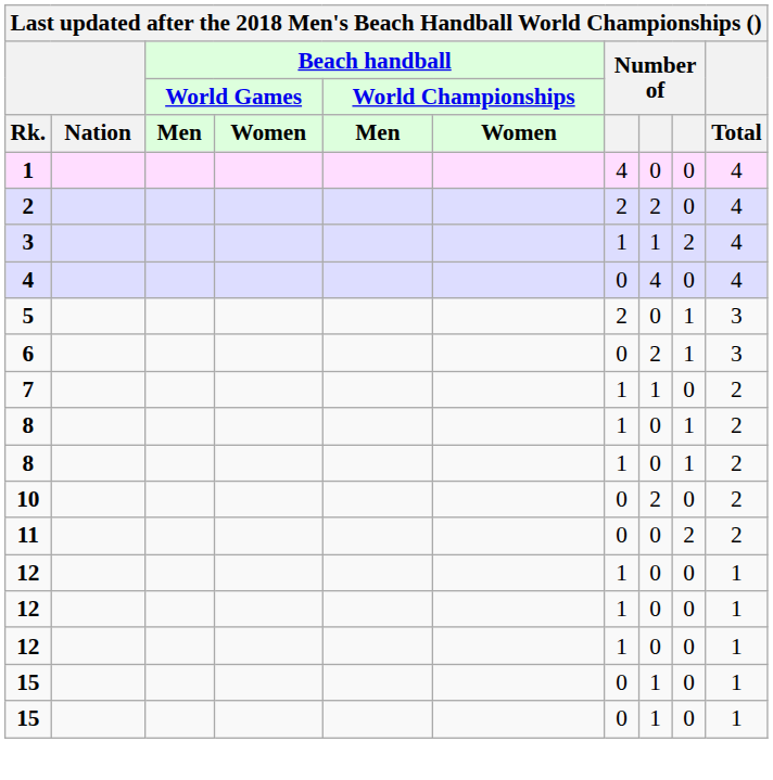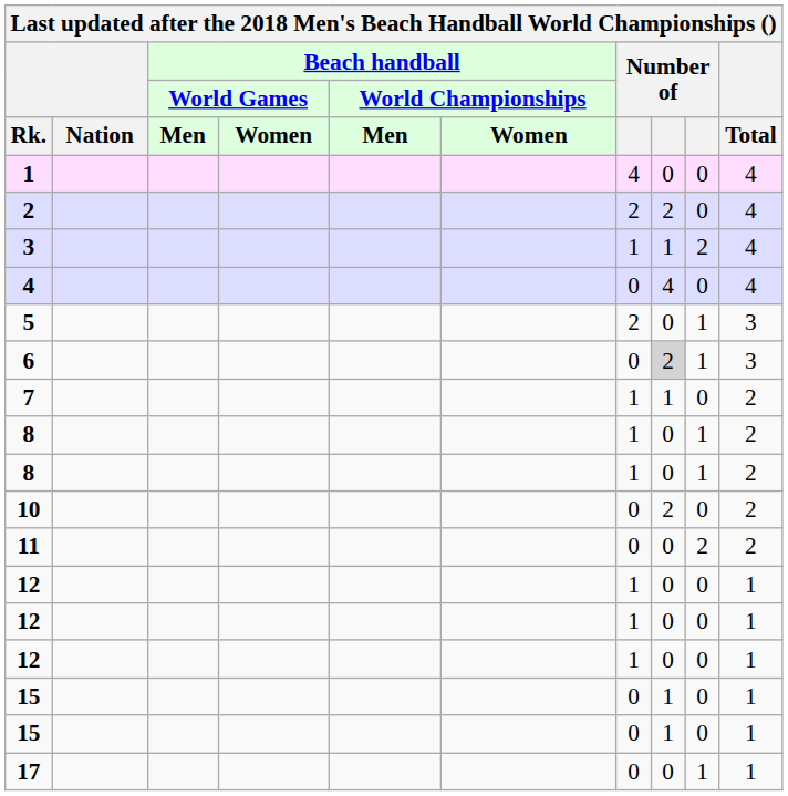 <table class="wikitable" style="margin-top: 0em; text-align: center; font-size: 100%;">
 <tr>
 <th colspan="10">Last updated after the 2018 Men's Beach Handball World Championships ()</th>
 </tr>
 <tr>
 <th rowspan="2" colspan="2"></th>
 <th colspan="4" style="background: #dfd;"><a href='#'>Beach handball</a></th>
 <th rowspan="2" colspan="3">Number of</th>
 <th rowspan="2"></th>
 </tr>
 <tr>
 <th colspan="2" style="background: #dfd;"><a href='#'>World Games</a></th>
 <th colspan="2" style="background: #dfd;"><a href='#'>World Championships</a></th>
 </tr>
 <tr>
 <th style="width: 1em;">Rk.</th>
 <th>Nation</th>
 <th style="background: #dfd;">Men</th>
 <th style="background: #dfd;">Women</th>
 <th style="background: #dfd;">Men</th>
 <th style="background: #dfd;">Women</th>
 <th style="width: 1em;"></th>
 <th style="width: 1em;"></th>
 <th style="width: 1em;"></th>
 <th style="width: 1em;">Total</th>
 </tr>
 <tr style="background: #fdf;">
 <td><strong>1</strong></td>
 <td style="text-align: left;"></td>
 <td></td>
 <td></td>
 <td></td>
 <td></td>
 <td>4</td>
 <td>0</td>
 <td>0</td>
 <td>4</td>
 </tr>
 <tr style="background: #ddf;">
 <td><strong>2</strong></td>
 <td style="text-align: left;"></td>
 <td></td>
 <td></td>
 <td></td>
 <td></td>
 <td>2</td>
 <td>2</td>
 <td>0</td>
 <td>4</td>
 </tr>
 <tr style="background: #ddf;">
 <td><strong>3</strong></td>
 <td style="text-align: left;"></td>
 <td></td>
 <td></td>
 <td></td>
 <td></td>
 <td>1</td>
 <td>1</td>
 <td>2</td>
 <td>4</td>
 </tr>
 <tr style="background: #ddf;">
 <td><strong>4</strong></td>
 <td style="text-align: left;"></td>
 <td></td>
 <td></td>
 <td></td>
 <td></td>
 <td>0</td>
 <td>4</td>
 <td>0</td>
 <td>4</td>
 </tr>
 <tr>
 <td><strong>5</strong></td>
 <td style="text-align: left;"></td>
 <td></td>
 <td></td>
 <td></td>
 <td></td>
 <td>2</td>
 <td>0</td>
 <td>1</td>
 <td>3</td>
 </tr>
 <tr>
 <td><strong>6</strong></td>
 <td style="text-align: left;"></td>
 <td></td>
 <td></td>
 <td></td>
 <td></td>
 <td>0</td>
-<td>2</td>
+<td style="background: lightgrey;">2</td>
 <td>1</td>
 <td>3</td>
 </tr>
 <tr>
 <td><strong>7</strong></td>
 <td style="text-align: left;"></td>
 <td></td>
 <td></td>
 <td></td>
 <td></td>
 <td>1</td>
 <td>1</td>
 <td>0</td>
 <td>2</td>
 </tr>
 <tr>
 <td><strong>8</strong></td>
 <td style="text-align: left;"></td>
 <td></td>
 <td></td>
 <td></td>
 <td></td>
 <td>1</td>
 <td>0</td>
 <td>1</td>
 <td>2</td>
 </tr>
 <tr>
 <td><strong>8</strong></td>
 <td style="text-align: left;"></td>
 <td></td>
 <td></td>
 <td></td>
 <td></td>
 <td>1</td>
 <td>0</td>
 <td>1</td>
 <td>2</td>
 </tr>
 <tr>
 <td><strong>10</strong></td>
 <td style="text-align: left;"></td>
 <td></td>
 <td></td>
 <td></td>
 <td></td>
 <td>0</td>
 <td>2</td>
 <td>0</td>
 <td>2</td>
 </tr>
 <tr>
 <td><strong>11</strong></td>
 <td style="text-align: left;"></td>
 <td></td>
 <td></td>
 <td></td>
 <td></td>
 <td>0</td>
 <td>0</td>
 <td>2</td>
 <td>2</td>
 </tr>
 <tr>
 <td><strong>12</strong></td>
 <td style="text-align: left;"></td>
 <td></td>
 <td></td>
 <td></td>
 <td></td>
 <td>1</td>
 <td>0</td>
 <td>0</td>
 <td>1</td>
 </tr>
 <tr>
 <td><strong>12</strong></td>
 <td style="text-align: left;"></td>
 <td></td>
 <td></td>
 <td></td>
 <td></td>
 <td>1</td>
 <td>0</td>
 <td>0</td>
 <td>1</td>
 </tr>
 <tr>
 <td><strong>12</strong></td>
 <td style="text-align: left;"></td>
 <td></td>
 <td></td>
 <td></td>
 <td></td>
 <td>1</td>
 <td>0</td>
 <td>0</td>
 <td>1</td>
 </tr>
 <tr>
 <td><strong>15</strong></td>
 <td style="text-align: left;"></td>
 <td></td>
 <td></td>
 <td></td>
 <td></td>
 <td>0</td>
 <td>1</td>
 <td>0</td>
 <td>1</td>
 </tr>
 <tr>
 <td><strong>15</strong></td>
 <td style="text-align: left;"></td>
 <td></td>
 <td></td>
 <td></td>
 <td></td>
 <td>0</td>
 <td>1</td>
 <td>0</td>
 <td>1</td>
 </tr>
+<tr>
+<td><strong>17</strong></td>
+<td style="text-align: left;"></td>
+<td></td>
+<td></td>
+<td></td>
+<td></td>
+<td>0</td>
+<td>0</td>
+<td>1</td>
+<td>1</td>
+</tr>
 </table>
